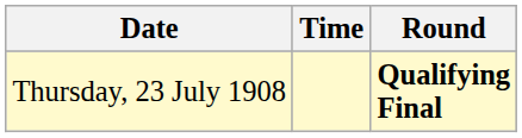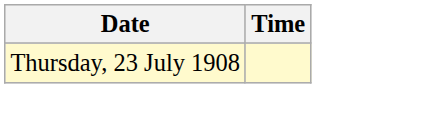 <table class="wikitable">
 <tr>
 <th>Date</th>
 <th>Time</th>
-<th>Round</th>
 </tr>
 <tr style=background:lemonchiffon>
 <td>Thursday, 23 July 1908</td>
 <td></td>
-<td><strong>Qualifying</strong><br><strong>Final</strong></td>
 </tr>
 </table>
